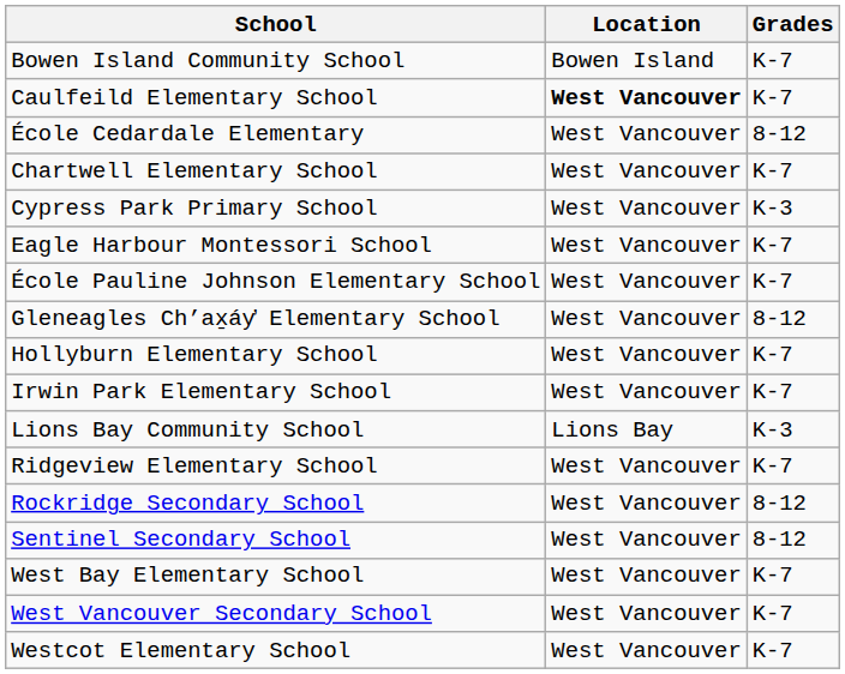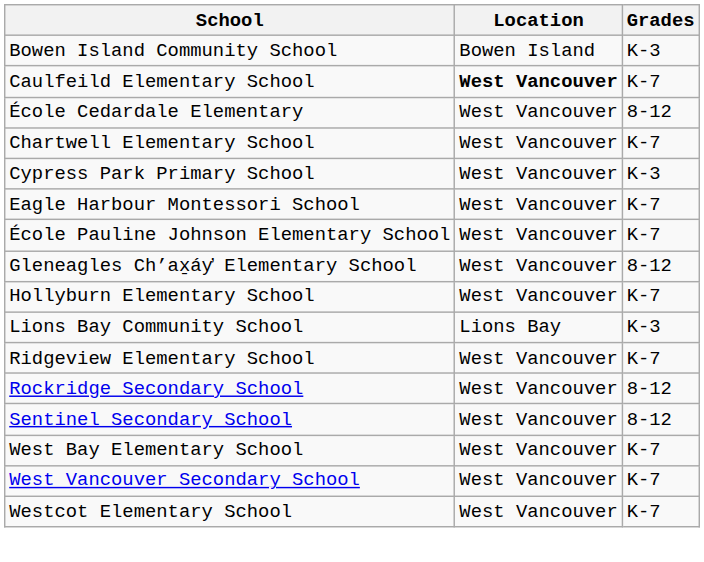 <table class="wikitable">
 <tr>
 <th>School</th>
 <th>Location</th>
 <th>Grades</th>
 </tr>
 <tr>
 <td>Bowen Island Community School</td>
 <td>Bowen Island</td>
-<td>K-7</td>
+<td>K-3</td>
 </tr>
 <tr>
 <td>Caulfeild Elementary School</td>
 <td><strong>West Vancouver</strong></td>
 <td>K-7</td>
 </tr>
 <tr>
 <td>École Cedardale Elementary</td>
 <td>West Vancouver</td>
 <td>8-12</td>
 </tr>
 <tr>
 <td>Chartwell Elementary School</td>
 <td>West Vancouver</td>
 <td>K-7</td>
 </tr>
 <tr>
 <td>Cypress Park Primary School</td>
 <td>West Vancouver</td>
 <td>K-3</td>
 </tr>
 <tr>
 <td>Eagle Harbour Montessori School</td>
 <td>West Vancouver</td>
 <td>K-7</td>
 </tr>
 <tr>
 <td>École Pauline Johnson Elementary School</td>
 <td>West Vancouver</td>
 <td>K-7</td>
 </tr>
 <tr>
 <td>Gleneagles Ch’ax̱áy̓ Elementary School</td>
 <td>West Vancouver</td>
 <td>8-12</td>
 </tr>
 <tr>
 <td>Hollyburn Elementary School</td>
 <td>West Vancouver</td>
 <td>K-7</td>
 </tr>
 <tr>
-<td>Irwin Park Elementary School</td>
-<td>West Vancouver</td>
-<td>K-7</td>
-</tr>
-<tr>
 <td>Lions Bay Community School</td>
 <td>Lions Bay</td>
 <td>K-3</td>
 </tr>
 <tr>
 <td>Ridgeview Elementary School</td>
 <td>West Vancouver</td>
 <td>K-7</td>
 </tr>
 <tr>
 <td><a href='#'>Rockridge Secondary School</a></td>
 <td>West Vancouver</td>
 <td>8-12</td>
 </tr>
 <tr>
 <td><a href='#'>Sentinel Secondary School</a></td>
 <td>West Vancouver</td>
 <td>8-12</td>
 </tr>
 <tr>
 <td>West Bay Elementary School</td>
 <td>West Vancouver</td>
 <td>K-7</td>
 </tr>
 <tr>
 <td><a href='#'>West Vancouver Secondary School</a></td>
 <td>West Vancouver</td>
 <td>K-7</td>
 </tr>
 <tr>
 <td>Westcot Elementary School</td>
 <td>West Vancouver</td>
 <td>K-7</td>
 </tr>
 </table>
